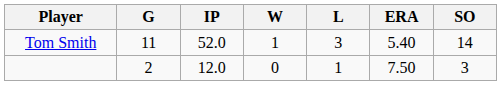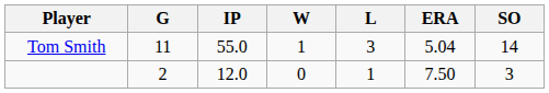 <table class="wikitable sortable">
 <tr>
 <th bgcolor="#DDDDFF" width="16%">Player</th>
 <th bgcolor="#DDDDFF" width="9%">G</th>
 <th bgcolor="#DDDDFF" width="9%">IP</th>
 <th bgcolor="#DDDDFF" width="9%">W</th>
 <th bgcolor="#DDDDFF" width="9%">L</th>
 <th bgcolor="#DDDDFF" width="9%">ERA</th>
 <th bgcolor="#DDDDFF" width="9%">SO</th>
 </tr>
 <tr align="center">
 <td><a href='#'>Tom Smith</a></td>
 <td>11</td>
-<td>52.0</td>
+<td>55.0</td>
 <td>1</td>
 <td>3</td>
-<td>5.40</td>
+<td>5.04</td>
 <td>14</td>
 </tr>
 <tr align=center>
 <td></td>
 <td>2</td>
 <td>12.0</td>
 <td>0</td>
 <td>1</td>
 <td>7.50</td>
 <td>3</td>
 </tr>
 </table>
